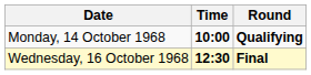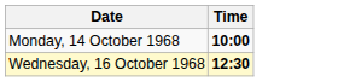 <table class="wikitable">
 <tr>
 <th>Date</th>
 <th>Time</th>
-<th>Round</th>
 </tr>
 <tr>
 <td>Monday, 14 October 1968</td>
 <td><strong>10:00</strong></td>
-<td><strong>Qualifying</strong></td>
 </tr>
 <tr style=background:lemonchiffon>
 <td>Wednesday, 16 October 1968</td>
 <td><strong>12:30</strong></td>
-<td><strong>Final</strong></td>
 </tr>
 </table>
